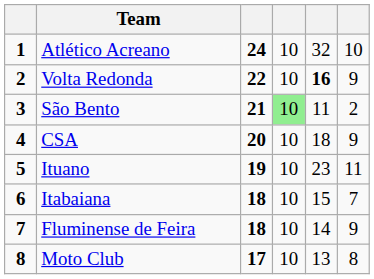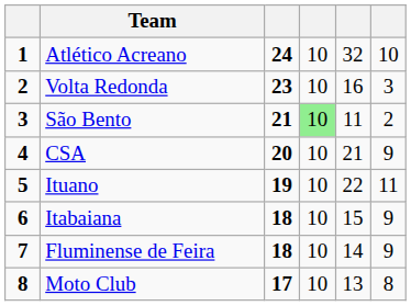 <table class="wikitable" style="text-align: center;">
 <tr>
 <th width=20></th>
 <th width=165>Team</th>
 <th width=20></th>
 <th width=20></th>
 <th width=20></th>
 <th width=20></th>
 </tr>
 <tr>
 <td><strong>1</strong></td>
 <td align=left> <a href='#'>Atlético Acreano</a></td>
 <td><strong>24</strong></td>
 <td>10</td>
 <td>32</td>
 <td>10</td>
 </tr>
 <tr>
 <td><strong>2</strong></td>
 <td align=left> <a href='#'>Volta Redonda</a></td>
-<td><strong>22</strong></td>
+<td><strong>23</strong></td>
 <td>10</td>
-<td><strong>16</strong></td>
-<td>9</td>
+<td>16</td>
+<td>3</td>
 </tr>
 <tr>
 <td><strong>3</strong></td>
 <td align=left> <a href='#'>São Bento</a></td>
 <td><strong>21</strong></td>
 <td style="background: lightgreen;">10</td>
 <td>11</td>
 <td>2</td>
 </tr>
 <tr>
 <td><strong>4</strong></td>
 <td align=left> <a href='#'>CSA</a></td>
 <td><strong>20</strong></td>
 <td>10</td>
-<td>18</td>
+<td>21</td>
 <td>9</td>
 </tr>
 <tr>
 <td><strong>5</strong></td>
 <td align=left> <a href='#'>Ituano</a></td>
 <td><strong>19</strong></td>
 <td>10</td>
-<td>23</td>
+<td>22</td>
 <td>11</td>
 </tr>
 <tr>
 <td><strong>6</strong></td>
 <td align=left> <a href='#'>Itabaiana</a></td>
 <td><strong>18</strong></td>
 <td>10</td>
 <td>15</td>
-<td>7</td>
+<td>9</td>
 </tr>
 <tr>
 <td><strong>7</strong></td>
 <td align=left> <a href='#'>Fluminense de Feira</a></td>
 <td><strong>18</strong></td>
 <td>10</td>
 <td>14</td>
 <td>9</td>
 </tr>
 <tr>
 <td><strong>8</strong></td>
 <td align=left> <a href='#'>Moto Club</a></td>
 <td><strong>17</strong></td>
 <td>10</td>
 <td>13</td>
 <td>8</td>
 </tr>
 </table>
